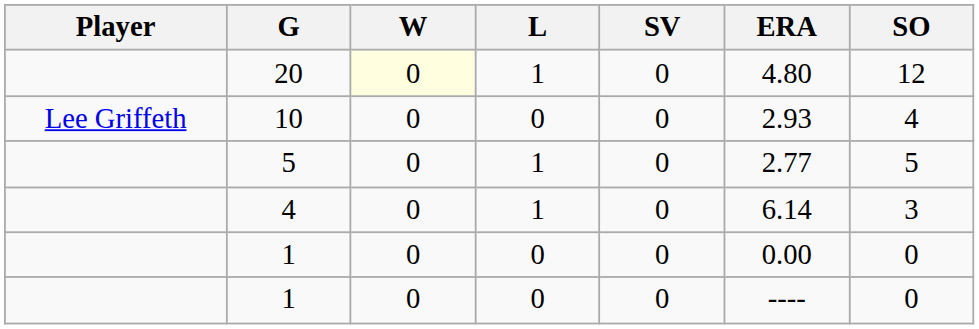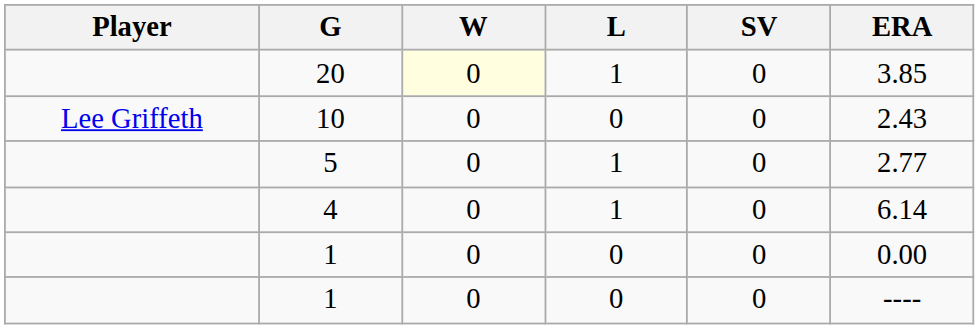 <table class="wikitable sortable">
 <tr>
 <th bgcolor="#DDDDFF" width="16%">Player</th>
 <th bgcolor="#DDDDFF" width="9%">G</th>
 <th bgcolor="#DDDDFF" width="9%">W</th>
 <th bgcolor="#DDDDFF" width="9%">L</th>
 <th bgcolor="#DDDDFF" width="9%">SV</th>
 <th bgcolor="#DDDDFF" width="9%">ERA</th>
-<th bgcolor="#DDDDFF" width="9%">SO</th>
 </tr>
 <tr align="center">
 <td></td>
 <td>20</td>
 <td style="background: lightyellow;">0</td>
 <td>1</td>
 <td>0</td>
-<td>4.80</td>
-<td>12</td>
+<td>3.85</td>
 </tr>
 <tr align="center">
 <td><a href='#'>Lee Griffeth</a></td>
 <td>10</td>
 <td>0</td>
 <td>0</td>
 <td>0</td>
-<td>2.93</td>
-<td>4</td>
+<td>2.43</td>
 </tr>
 <tr align=center>
 <td></td>
 <td>5</td>
 <td>0</td>
 <td>1</td>
 <td>0</td>
 <td>2.77</td>
-<td>5</td>
 </tr>
 <tr align="center">
 <td></td>
 <td>4</td>
 <td>0</td>
 <td>1</td>
 <td>0</td>
 <td>6.14</td>
-<td>3</td>
 </tr>
 <tr align="center">
 <td></td>
 <td>1</td>
 <td>0</td>
 <td>0</td>
 <td>0</td>
 <td>0.00</td>
-<td>0</td>
 </tr>
 <tr align="center">
 <td></td>
 <td>1</td>
 <td>0</td>
 <td>0</td>
 <td>0</td>
 <td>----</td>
-<td>0</td>
 </tr>
 </table>
